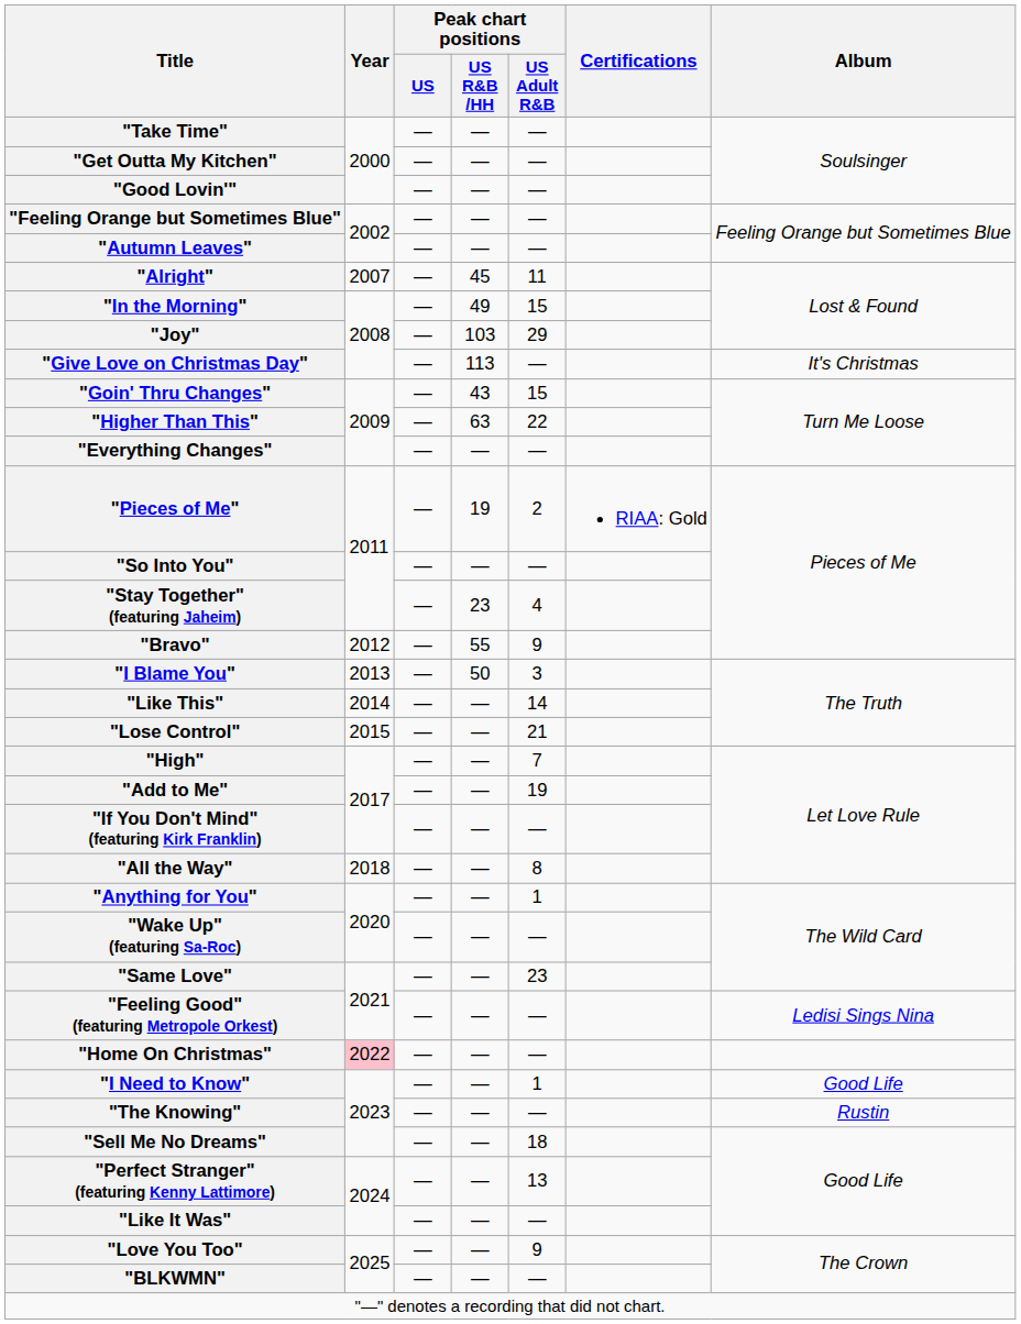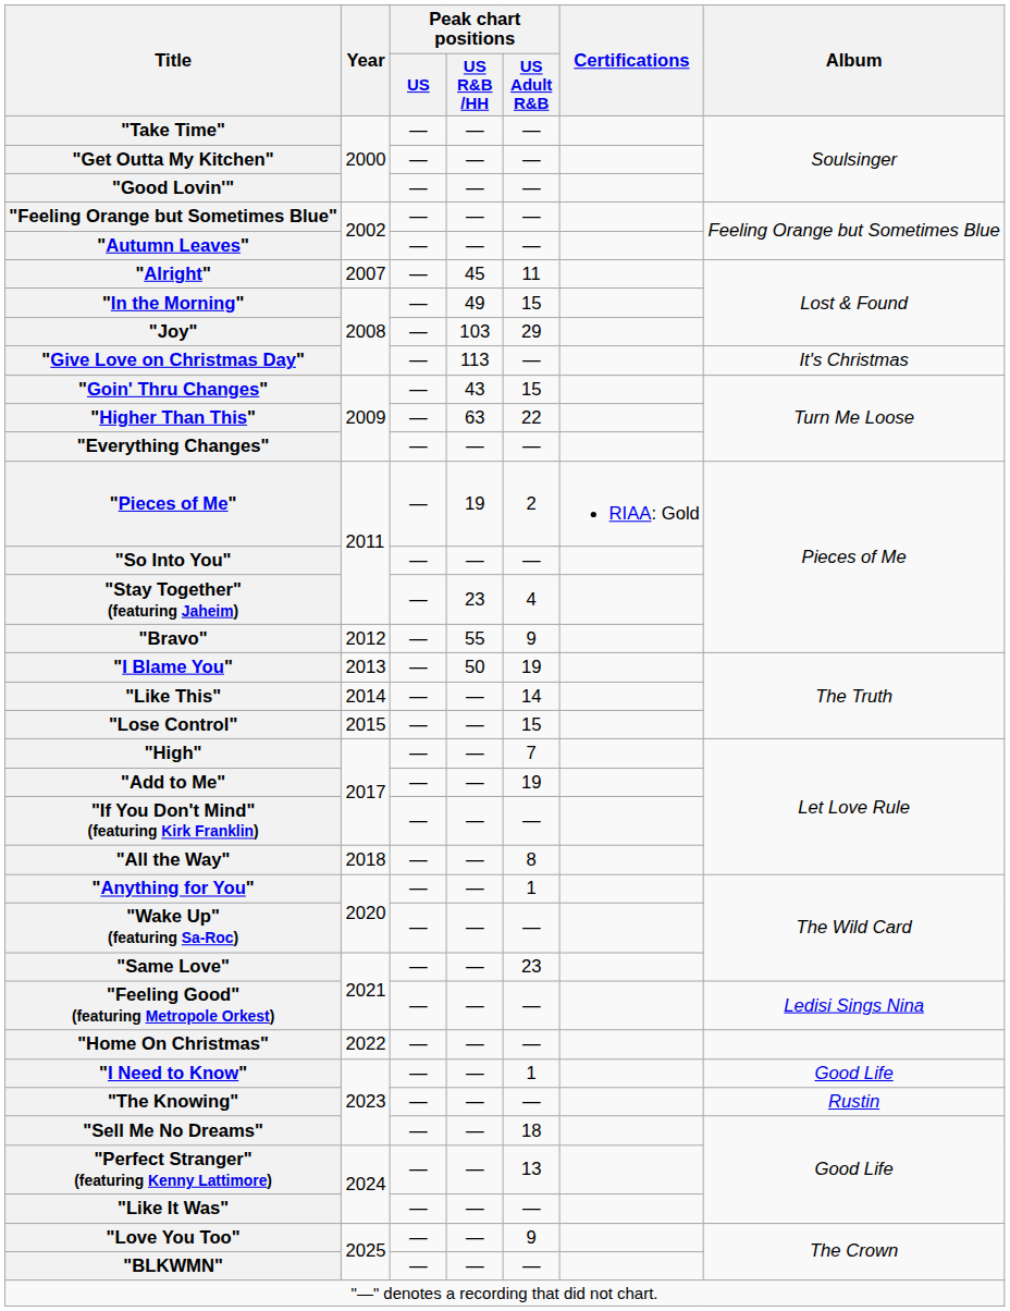 <table class="wikitable plainrowheaders" style="text-align:center;">
 <tr>
 <th scope="col" rowspan="2">Title</th>
 <th scope="col" rowspan="2">Year</th>
 <th scope="col" colspan="3">Peak chart positions</th>
 <th scope="col" rowspan="2"><a href='#'>Certifications</a></th>
 <th scope="col" rowspan="2">Album</th>
 </tr>
 <tr>
 <th scope="col" style="width:3em;font-size:90%;"><a href='#'>US</a><br></th>
 <th scope="col" style="width:3em;font-size:90%;"><a href='#'>US<br>R&B<br>/HH</a><br></th>
 <th scope="col" style="width:3em;font-size:90%;"><a href='#'>US<br>Adult R&B</a><br></th>
 </tr>
 <tr>
 <th scope="row">"Take Time"</th>
 <td align="left" rowspan="3">2000</td>
 <td>—</td>
 <td>—</td>
 <td>—</td>
 <td></td>
 <td rowspan="3"><em>Soulsinger</em></td>
 </tr>
 <tr>
 <th scope="row">"Get Outta My Kitchen"</th>
 <td>—</td>
 <td>—</td>
 <td>—</td>
 <td></td>
 </tr>
 <tr>
 <th scope="row">"Good Lovin'"</th>
 <td>—</td>
 <td>—</td>
 <td>—</td>
 <td></td>
 </tr>
 <tr>
 <th scope="row">"Feeling Orange but Sometimes Blue"</th>
 <td align="left" rowspan="2">2002</td>
 <td>—</td>
 <td>—</td>
 <td>—</td>
 <td></td>
 <td rowspan="2"><em>Feeling Orange but Sometimes Blue</em></td>
 </tr>
 <tr>
 <th scope="row">"<a href='#'>Autumn Leaves</a>"</th>
 <td>—</td>
 <td>—</td>
 <td>—</td>
 <td></td>
 </tr>
 <tr>
 <th scope="row">"<a href='#'>Alright</a>"</th>
 <td align="left">2007</td>
 <td>—</td>
 <td>45</td>
 <td>11</td>
 <td></td>
 <td rowspan="3"><em>Lost & Found</em></td>
 </tr>
 <tr>
 <th scope="row">"<a href='#'>In the Morning</a>"</th>
 <td align="left" rowspan="3">2008</td>
 <td>—</td>
 <td>49</td>
 <td>15</td>
 <td></td>
 </tr>
 <tr>
 <th scope="row">"Joy"</th>
 <td>—</td>
 <td>103</td>
 <td>29</td>
 <td></td>
 </tr>
 <tr>
 <th scope="row">"<a href='#'>Give Love on Christmas Day</a>"</th>
 <td>—</td>
 <td>113</td>
 <td>—</td>
 <td></td>
 <td><em>It's Christmas</em></td>
 </tr>
 <tr>
 <th scope="row">"<a href='#'>Goin' Thru Changes</a>"</th>
 <td align="left" rowspan="3">2009</td>
 <td>—</td>
 <td>43</td>
 <td>15</td>
 <td></td>
 <td rowspan="3"><em>Turn Me Loose</em></td>
 </tr>
 <tr>
 <th scope="row">"<a href='#'>Higher Than This</a>"</th>
 <td>—</td>
 <td>63</td>
 <td>22</td>
 <td></td>
 </tr>
 <tr>
 <th scope="row">"Everything Changes"</th>
 <td>—</td>
 <td>—</td>
 <td>—</td>
 <td></td>
 </tr>
 <tr>
 <th scope="row">"<a href='#'>Pieces of Me</a>"</th>
 <td align="left" rowspan="3">2011</td>
 <td>—</td>
 <td>19</td>
 <td>2</td>
 <td><br><ul><li><a href='#'>RIAA</a>: Gold</li></ul></td>
 <td rowspan="4"><em>Pieces of Me</em></td>
 </tr>
 <tr>
 <th scope="row">"So Into You"</th>
 <td>—</td>
 <td>—</td>
 <td>—</td>
 <td></td>
 </tr>
 <tr>
 <th scope="row">"Stay Together"<br><small>(featuring <a href='#'>Jaheim</a>)</small></th>
 <td>—</td>
 <td>23</td>
 <td>4</td>
 <td></td>
 </tr>
 <tr>
 <th scope="row">"Bravo"</th>
 <td align="left">2012</td>
 <td>—</td>
 <td>55</td>
 <td>9</td>
 <td></td>
 </tr>
 <tr>
 <th scope="row">"<a href='#'>I Blame You</a>"</th>
 <td align="left">2013</td>
 <td>—</td>
 <td>50</td>
-<td>3</td>
+<td>19</td>
 <td></td>
 <td rowspan="3"><em>The Truth</em></td>
 </tr>
 <tr>
 <th scope="row">"Like This"</th>
 <td align="left" rowspan="1">2014</td>
 <td>—</td>
 <td>—</td>
 <td>14</td>
 <td></td>
 </tr>
 <tr>
 <th scope="row">"Lose Control"</th>
 <td rowspan="1" align="left">2015</td>
 <td>—</td>
 <td>—</td>
-<td>21</td>
+<td>15</td>
 <td></td>
 </tr>
 <tr>
 <th scope="row">"High"</th>
 <td rowspan="3" align="left">2017</td>
 <td>—</td>
 <td>—</td>
 <td>7</td>
 <td></td>
 <td rowspan="4"><em>Let Love Rule</em></td>
 </tr>
 <tr>
 <th scope="row">"Add to Me"</th>
 <td>—</td>
 <td>—</td>
 <td>19</td>
 <td></td>
 </tr>
 <tr>
 <th scope="row">"If You Don't Mind"<br><small>(featuring <a href='#'>Kirk Franklin</a>)</small></th>
 <td>—</td>
 <td>—</td>
 <td>—</td>
 <td></td>
 </tr>
 <tr>
 <th scope="row">"All the Way"</th>
 <td align="left">2018</td>
 <td>—</td>
 <td>—</td>
 <td>8</td>
 <td></td>
 </tr>
 <tr>
 <th scope="row">"<a href='#'>Anything for You</a>"</th>
 <td rowspan="2" align="left">2020</td>
 <td>—</td>
 <td>—</td>
 <td>1</td>
 <td></td>
 <td rowspan="3"><em>The Wild Card</em></td>
 </tr>
 <tr>
 <th scope="row">"Wake Up"<br><small>(featuring <a href='#'>Sa-Roc</a>)</small></th>
 <td>—</td>
 <td>—</td>
 <td>—</td>
 <td></td>
 </tr>
 <tr>
 <th scope="row">"Same Love"</th>
 <td rowspan="2" align="left">2021</td>
 <td>—</td>
 <td>—</td>
 <td>23</td>
 <td></td>
 </tr>
 <tr>
 <th scope="row">"Feeling Good"<br><small>(featuring <a href='#'>Metropole Orkest</a>)</small></th>
 <td>—</td>
 <td>—</td>
 <td>—</td>
 <td></td>
 <td><em><a href='#'>Ledisi Sings Nina</a></em></td>
 </tr>
 <tr>
 <th scope="row">"Home On Christmas"</th>
-<td align="left" style="background: pink;">2022</td>
+<td align="left">2022</td>
 <td>—</td>
 <td>—</td>
 <td>—</td>
 <td></td>
 <td></td>
 </tr>
 <tr>
 <th scope="row">"<a href='#'>I Need to Know</a>"</th>
 <td rowspan="3" align="left">2023</td>
 <td>—</td>
 <td>—</td>
 <td>1</td>
 <td></td>
 <td><em><a href='#'>Good Life</a></em></td>
 </tr>
 <tr>
 <th scope="row">"The Knowing"</th>
 <td>—</td>
 <td>—</td>
 <td>—</td>
 <td></td>
 <td><em><a href='#'>Rustin</a></em></td>
 </tr>
 <tr>
 <th scope="row">"Sell Me No Dreams"</th>
 <td>—</td>
 <td>—</td>
 <td>18</td>
 <td></td>
 <td rowspan="3"><em>Good Life</em></td>
 </tr>
 <tr>
 <th scope="row">"Perfect Stranger"<br><small>(featuring <a href='#'>Kenny Lattimore</a>)</small></th>
 <td rowspan="2" align="left">2024</td>
 <td>—</td>
 <td>—</td>
 <td>13</td>
 <td></td>
 </tr>
 <tr>
 <th scope="row">"Like It Was"</th>
 <td>—</td>
 <td>—</td>
 <td>—</td>
 <td></td>
 </tr>
 <tr>
 <th scope="row">"Love You Too"</th>
 <td rowspan="2" align="left">2025</td>
 <td>—</td>
 <td>—</td>
 <td>9</td>
 <td></td>
 <td rowspan="2"><em>The Crown</em></td>
 </tr>
 <tr>
 <th scope="row">"BLKWMN"</th>
 <td>—</td>
 <td>—</td>
 <td>—</td>
 <td></td>
 </tr>
 <tr>
 <td align="center" colspan="7" style="font-size:90%">"—" denotes a recording that did not chart.</td>
 </tr>
 </table>
